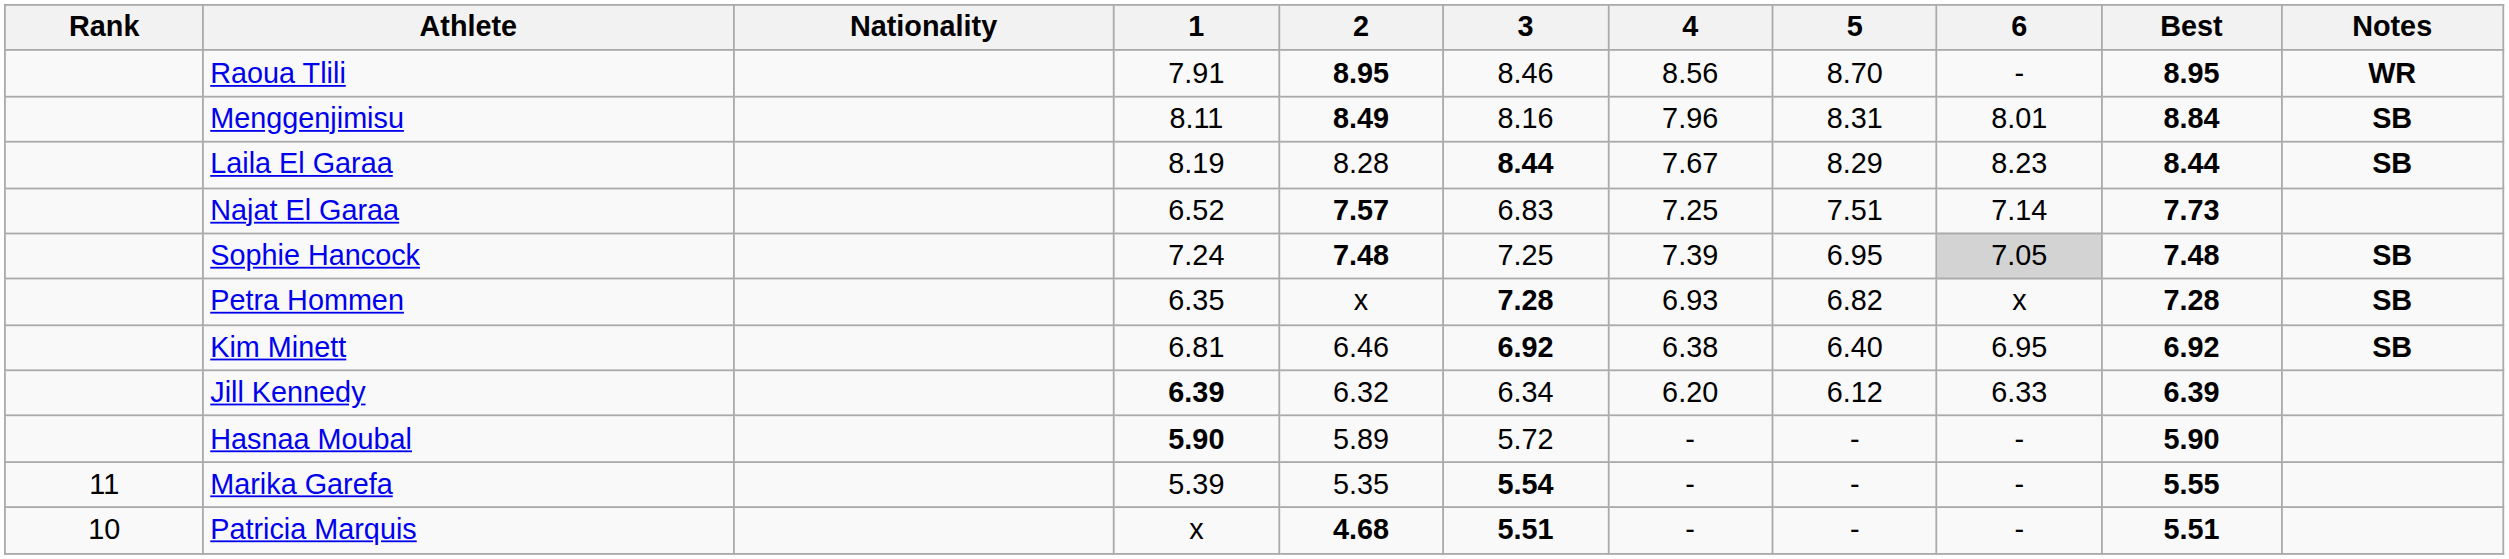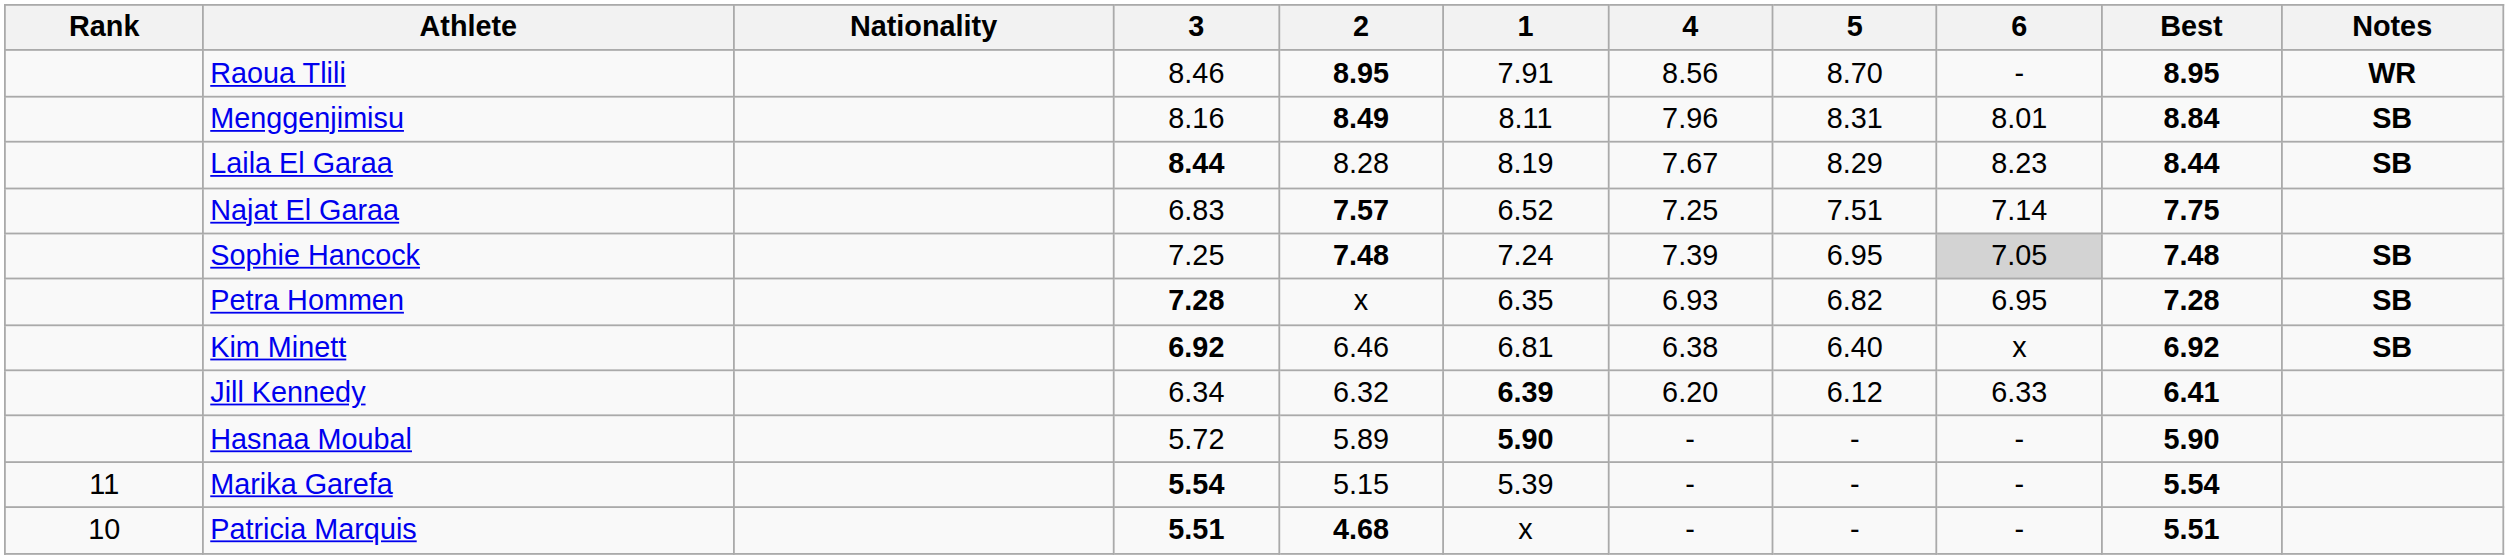 <table class="wikitable sortable" style="text-align:center; width:70%">
 <tr>
 <th>Rank</th>
 <th>Athlete</th>
 <th>Nationality</th>
+<th class="unsortable">3</th>
+<th class="unsortable">2</th>
 <th class="unsortable">1</th>
-<th class="unsortable">2</th>
-<th class="unsortable">3</th>
 <th class="unsortable">4</th>
 <th class="unsortable">5</th>
 <th class="unsortable">6</th>
 <th>Best</th>
 <th>Notes</th>
 </tr>
 <tr>
 <td></td>
 <td style="text-align:left;"><a href='#'>Raoua Tlili</a></td>
 <td style="text-align:left;"></td>
+<td>8.46</td>
+<td><strong>8.95</strong></td>
 <td>7.91</td>
-<td><strong>8.95</strong></td>
-<td>8.46</td>
 <td>8.56</td>
 <td>8.70</td>
 <td>-</td>
 <td><strong>8.95</strong></td>
 <td><strong>WR</strong></td>
 </tr>
 <tr>
 <td></td>
 <td style="text-align:left;"><a href='#'>Menggenjimisu</a></td>
 <td style="text-align:left;"></td>
+<td>8.16</td>
+<td><strong>8.49</strong></td>
 <td>8.11</td>
-<td><strong>8.49</strong></td>
-<td>8.16</td>
 <td>7.96</td>
 <td>8.31</td>
 <td>8.01</td>
 <td><strong>8.84</strong></td>
 <td><strong>SB</strong></td>
 </tr>
 <tr>
 <td></td>
 <td style="text-align:left;"><a href='#'>Laila El Garaa</a></td>
 <td style="text-align:left;"></td>
+<td><strong>8.44</strong></td>
+<td>8.28</td>
 <td>8.19</td>
-<td>8.28</td>
-<td><strong>8.44</strong></td>
 <td>7.67</td>
 <td>8.29</td>
 <td>8.23</td>
 <td><strong>8.44</strong></td>
 <td><strong>SB</strong></td>
 </tr>
 <tr>
 <td></td>
 <td style="text-align:left;"><a href='#'>Najat El Garaa</a></td>
 <td style="text-align:left;"></td>
+<td>6.83</td>
+<td><strong>7.57</strong></td>
 <td>6.52</td>
-<td><strong>7.57</strong></td>
-<td>6.83</td>
 <td>7.25</td>
 <td>7.51</td>
 <td>7.14</td>
-<td><strong>7.73</strong></td>
+<td><strong>7.75</strong></td>
 <td></td>
 </tr>
 <tr>
 <td></td>
 <td style="text-align:left;"><a href='#'>Sophie Hancock</a></td>
 <td style="text-align:left;"></td>
+<td>7.25</td>
+<td><strong>7.48</strong></td>
 <td>7.24</td>
-<td><strong>7.48</strong></td>
-<td>7.25</td>
 <td>7.39</td>
 <td>6.95</td>
 <td style="background: lightgrey;">7.05</td>
 <td><strong>7.48</strong></td>
 <td><strong>SB</strong></td>
 </tr>
 <tr>
 <td></td>
 <td style="text-align:left;"><a href='#'>Petra Hommen</a></td>
 <td style="text-align:left;"></td>
+<td><strong>7.28</strong></td>
+<td>x</td>
 <td>6.35</td>
-<td>x</td>
-<td><strong>7.28</strong></td>
 <td>6.93</td>
 <td>6.82</td>
-<td>x</td>
+<td>6.95</td>
 <td><strong>7.28</strong></td>
 <td><strong>SB</strong></td>
 </tr>
 <tr>
 <td></td>
 <td style="text-align:left;"><a href='#'>Kim Minett</a></td>
 <td style="text-align:left;"></td>
+<td><strong>6.92</strong></td>
+<td>6.46</td>
 <td>6.81</td>
-<td>6.46</td>
-<td><strong>6.92</strong></td>
 <td>6.38</td>
 <td>6.40</td>
-<td>6.95</td>
+<td>x</td>
 <td><strong>6.92</strong></td>
 <td><strong>SB</strong></td>
 </tr>
 <tr>
 <td></td>
 <td style="text-align:left;"><a href='#'>Jill Kennedy</a></td>
 <td style="text-align:left;"></td>
+<td>6.34</td>
+<td>6.32</td>
 <td><strong>6.39</strong></td>
-<td>6.32</td>
-<td>6.34</td>
 <td>6.20</td>
 <td>6.12</td>
 <td>6.33</td>
-<td><strong>6.39</strong></td>
+<td><strong>6.41</strong></td>
 <td></td>
 </tr>
 <tr>
 <td></td>
 <td style="text-align:left;"><a href='#'>Hasnaa Moubal</a></td>
 <td style="text-align:left;"></td>
+<td>5.72</td>
+<td>5.89</td>
 <td><strong>5.90</strong></td>
-<td>5.89</td>
-<td>5.72</td>
 <td>-</td>
 <td>-</td>
 <td>-</td>
 <td><strong>5.90</strong></td>
 <td></td>
 </tr>
 <tr>
 <td>11</td>
 <td style="text-align:left;"><a href='#'>Marika Garefa</a></td>
 <td style="text-align:left;"></td>
+<td><strong>5.54</strong></td>
+<td>5.15</td>
 <td>5.39</td>
-<td>5.35</td>
-<td><strong>5.54</strong></td>
 <td>-</td>
 <td>-</td>
 <td>-</td>
-<td><strong>5.55</strong></td>
+<td><strong>5.54</strong></td>
 <td></td>
 </tr>
 <tr>
 <td>10</td>
 <td style="text-align:left;"><a href='#'>Patricia Marquis</a></td>
 <td style="text-align:left;"></td>
+<td><strong>5.51</strong></td>
+<td><strong>4.68</strong></td>
 <td>x</td>
-<td><strong>4.68</strong></td>
-<td><strong>5.51</strong></td>
 <td>-</td>
 <td>-</td>
 <td>-</td>
 <td><strong>5.51</strong></td>
 <td></td>
 </tr>
 </table>
